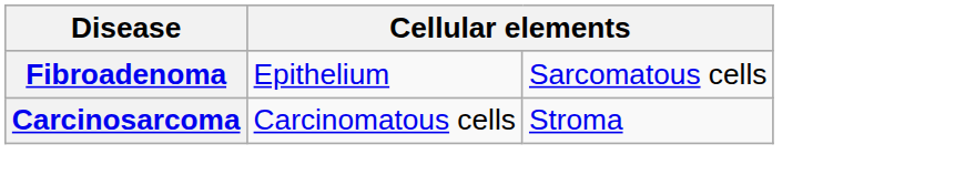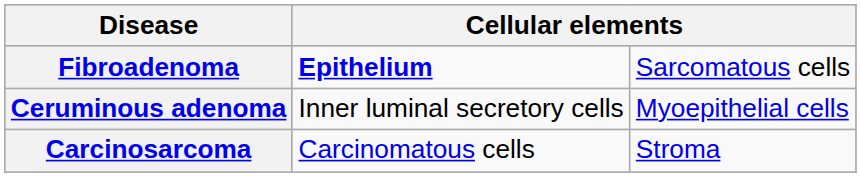 <table class="wikitable">
 <tr>
 <th>Disease</th>
 <th colspan=2>Cellular elements</th>
 </tr>
 <tr>
 <th><a href='#'>Fibroadenoma</a></th>
-<td><a href='#'>Epithelium</a></td>
+<td><strong><a href='#'>Epithelium</a></strong></td>
 <td><a href='#'>Sarcomatous</a> cells</td>
+</tr>
+<tr>
+<th><a href='#'>Ceruminous adenoma</a></th>
+<td>Inner luminal secretory cells</td>
+<td><a href='#'>Myoepithelial cells</a></td>
 </tr>
 <tr>
 <th><a href='#'>Carcinosarcoma</a></th>
 <td><a href='#'>Carcinomatous</a> cells</td>
 <td><a href='#'>Stroma</a></td>
 </tr>
 </table>
